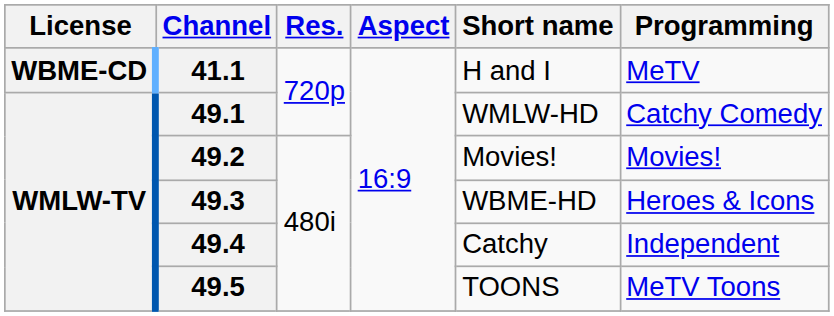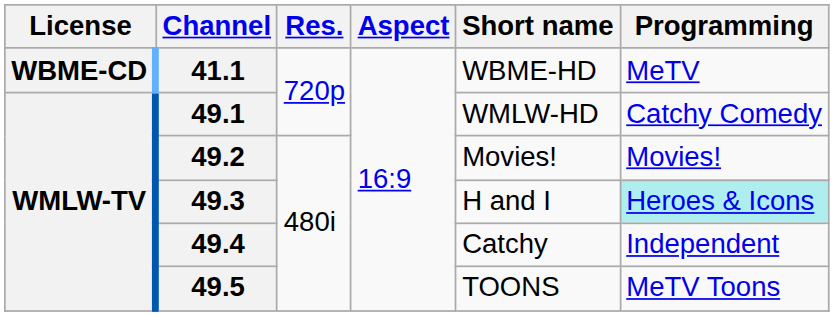 <table class="wikitable">
 <tr>
 <th scope = "col">License</th>
 <th scope = "col"><a href='#'>Channel</a></th>
 <th scope = "col"><a href='#'>Res.</a></th>
 <th scope = "col"><a href='#'>Aspect</a></th>
 <th scope = "col">Short name</th>
 <th scope = "col">Programming</th>
 </tr>
 <tr>
 <th scope = "row" style="border-right: 4px solid #60B0FF;">WBME-CD</th>
 <th scope = "row">41.1</th>
 <td rowspan="2"><a href='#'>720p</a></td>
 <td rowspan="6"><a href='#'>16:9</a></td>
-<td>H and I</td>
+<td>WBME-HD</td>
 <td><a href='#'>MeTV</a></td>
 </tr>
 <tr>
 <th rowspan = "5" scope = "row" style="border-right: 4px solid #0057AF;">WMLW-TV</th>
 <th scope = "row">49.1</th>
 <td>WMLW-HD</td>
 <td><a href='#'>Catchy Comedy</a></td>
 </tr>
 <tr>
 <th scope = "row">49.2</th>
 <td rowspan="4">480i</td>
 <td>Movies!</td>
 <td><a href='#'>Movies!</a></td>
 </tr>
 <tr>
 <th scope = "row">49.3</th>
-<td>WBME-HD</td>
-<td><a href='#'>Heroes & Icons</a></td>
+<td>H and I</td>
+<td style="background: paleturquoise;"><a href='#'>Heroes & Icons</a></td>
 </tr>
 <tr>
 <th scope = "row">49.4</th>
 <td>Catchy</td>
 <td><a href='#'>Independent</a></td>
 </tr>
 <tr>
 <th scope = "row">49.5</th>
 <td>TOONS</td>
 <td><a href='#'>MeTV Toons</a></td>
 </tr>
 </table>
